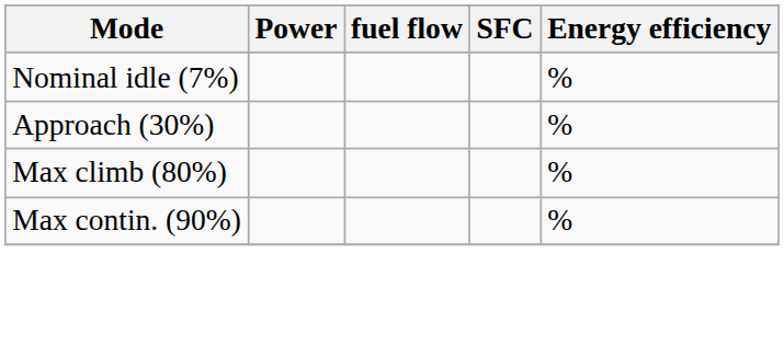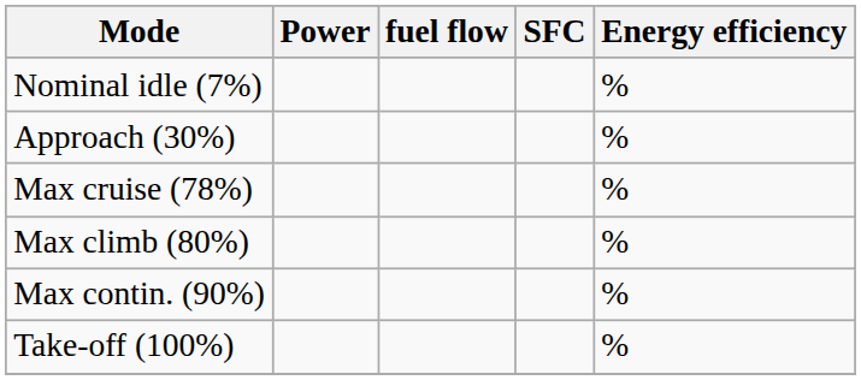 <table class="wikitable">
 <tr>
 <th>Mode</th>
 <th>Power</th>
 <th>fuel flow</th>
 <th>SFC</th>
 <th>Energy efficiency</th>
 </tr>
 <tr>
 <td>Nominal idle (7%)</td>
 <td></td>
 <td></td>
 <td></td>
 <td>%</td>
 </tr>
 <tr>
 <td>Approach (30%)</td>
 <td></td>
 <td></td>
 <td></td>
 <td>%</td>
 </tr>
 <tr>
+<td>Max cruise (78%)</td>
+<td></td>
+<td></td>
+<td></td>
+<td>%</td>
+</tr>
+<tr>
 <td>Max climb (80%)</td>
 <td></td>
 <td></td>
 <td></td>
 <td>%</td>
 </tr>
 <tr>
 <td>Max contin. (90%)</td>
 <td></td>
 <td></td>
 <td></td>
 <td>%</td>
 </tr>
 <tr>
+<td>Take-off (100%)</td>
+<td></td>
+<td></td>
+<td></td>
+<td>%</td>
+</tr>
+<tr>
 </tr>
 </table>
